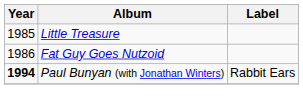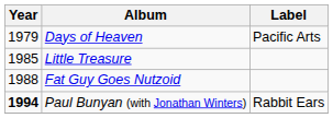 <table class="wikitable">
 <tr>
 <th>Year</th>
 <th>Album</th>
 <th>Label</th>
 </tr>
 <tr>
+<td>1979</td>
+<td><em><a href='#'>Days of Heaven</a></em></td>
+<td>Pacific Arts</td>
+</tr>
+<tr>
 <td>1985</td>
 <td><em><a href='#'>Little Treasure</a></em></td>
 <td></td>
 </tr>
 <tr>
-<td>1986</td>
+<td>1988</td>
 <td><em><a href='#'>Fat Guy Goes Nutzoid</a></em></td>
 <td></td>
 </tr>
 <tr>
 <td><strong>1994</strong></td>
 <td><em>Paul Bunyan</em> <small>(with <a href='#'>Jonathan Winters</a>)</small></td>
 <td>Rabbit Ears</td>
 </tr>
 <tr>
 </tr>
 </table>
